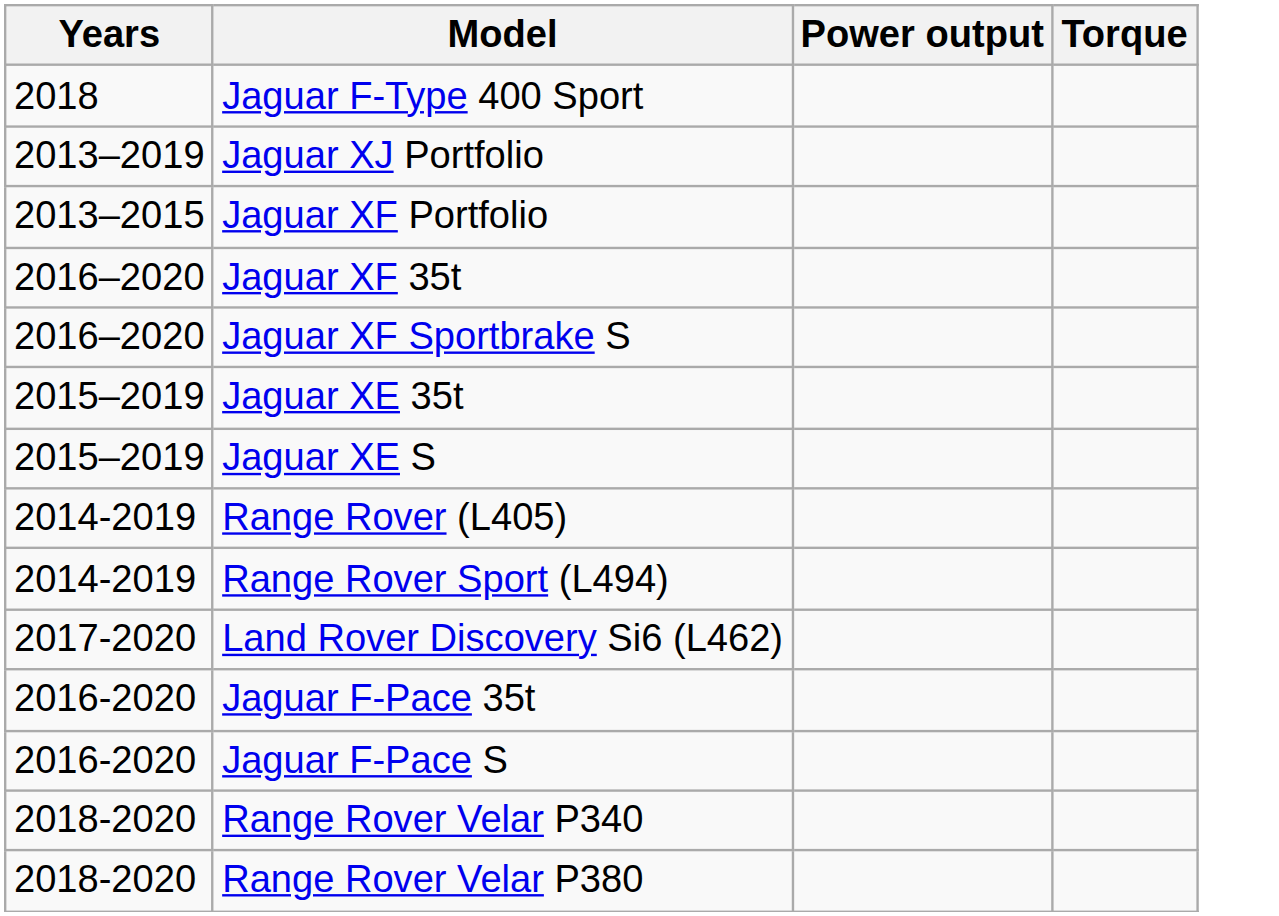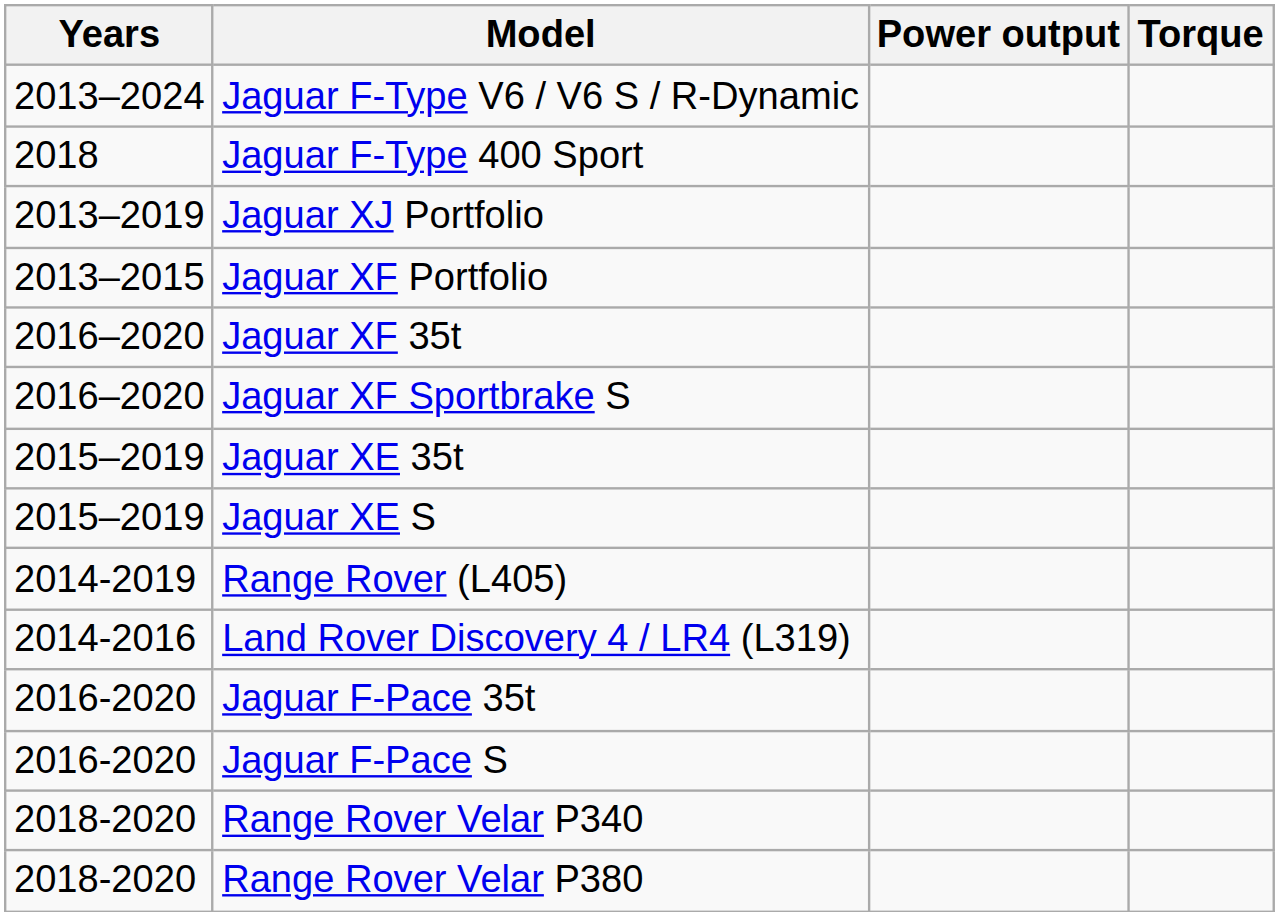 <table class="wikitable">
 <tr>
 <th>Years</th>
 <th>Model</th>
 <th>Power output</th>
 <th>Torque</th>
+</tr>
+<tr>
+<td>2013–2024</td>
+<td><a href='#'>Jaguar F-Type</a> V6 / V6 S / R-Dynamic</td>
+<td></td>
+<td></td>
 </tr>
 <tr>
 <td>2018</td>
 <td><a href='#'>Jaguar F-Type</a> 400 Sport</td>
 <td></td>
 <td></td>
 </tr>
 <tr>
 <td>2013–2019</td>
 <td><a href='#'>Jaguar XJ</a> Portfolio</td>
 <td></td>
 <td></td>
 </tr>
 <tr>
 <td>2013–2015</td>
 <td><a href='#'>Jaguar XF</a> Portfolio</td>
 <td></td>
 <td></td>
 </tr>
 <tr>
 <td>2016–2020</td>
 <td><a href='#'>Jaguar XF</a> 35t</td>
 <td></td>
 <td></td>
 </tr>
 <tr>
 <td>2016–2020</td>
 <td><a href='#'>Jaguar XF Sportbrake</a> S</td>
 <td></td>
 <td></td>
 </tr>
 <tr>
 <td>2015–2019</td>
 <td><a href='#'>Jaguar XE</a> 35t</td>
 <td></td>
 <td></td>
 </tr>
 <tr>
 <td>2015–2019</td>
 <td><a href='#'>Jaguar XE</a> S</td>
 <td></td>
 <td></td>
 </tr>
 <tr>
 <td>2014-2019</td>
 <td><a href='#'>Range Rover</a> (L405)</td>
 <td></td>
 <td></td>
 </tr>
 <tr>
-<td>2014-2019</td>
-<td><a href='#'>Range Rover Sport</a> (L494)</td>
-<td></td>
-<td></td>
-</tr>
-<tr>
-<td>2017-2020</td>
-<td><a href='#'>Land Rover Discovery</a> Si6 (L462)</td>
+<td>2014-2016</td>
+<td><a href='#'>Land Rover Discovery 4 / LR4</a> (L319)</td>
 <td></td>
 <td></td>
 </tr>
 <tr>
 <td>2016-2020</td>
 <td><a href='#'>Jaguar F-Pace</a> 35t</td>
 <td></td>
 <td></td>
 </tr>
 <tr>
 <td>2016-2020</td>
 <td><a href='#'>Jaguar F-Pace</a> S</td>
 <td></td>
 <td></td>
 </tr>
 <tr>
 <td>2018-2020</td>
 <td><a href='#'>Range Rover Velar</a> P340</td>
 <td></td>
 <td></td>
 </tr>
 <tr>
 <td>2018-2020</td>
 <td><a href='#'>Range Rover Velar</a> P380</td>
 <td></td>
 <td></td>
 </tr>
 <tr>
 </tr>
 </table>
